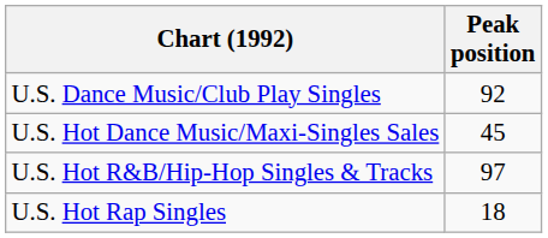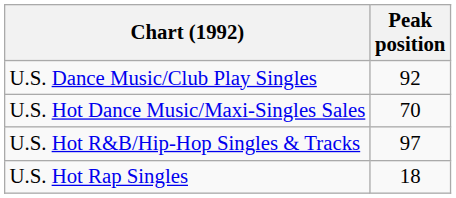 <table class="wikitable sortable">
 <tr>
 <th align="left">Chart (1992)</th>
 <th align="center">Peak<br>position</th>
 </tr>
 <tr>
 <td align="left">U.S. <a href='#'>Dance Music/Club Play Singles</a></td>
 <td align="center">92</td>
 </tr>
 <tr>
 <td align="left">U.S. <a href='#'>Hot Dance Music/Maxi-Singles Sales</a></td>
-<td align="center">45</td>
+<td align="center">70</td>
 </tr>
 <tr>
 <td align="left">U.S. <a href='#'>Hot R&B/Hip-Hop Singles & Tracks</a></td>
 <td align="center">97</td>
 </tr>
 <tr>
 <td align="left">U.S. <a href='#'>Hot Rap Singles</a></td>
 <td align="center">18</td>
 </tr>
 </table>
